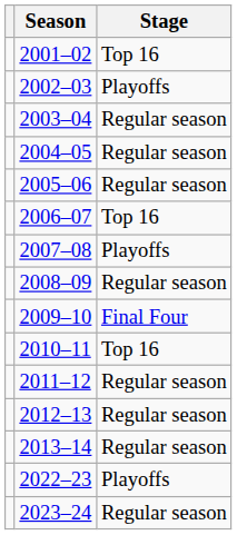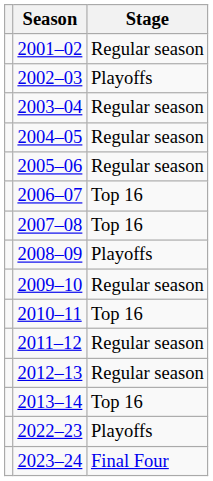 <table class="wikitable">
 <tr>
 <th></th>
 <th>Season</th>
 <th>Stage</th>
 </tr>
 <tr>
 <td></td>
 <td><a href='#'>2001–02</a></td>
-<td>Top 16</td>
+<td>Regular season</td>
 </tr>
 <tr>
 <td></td>
 <td><a href='#'>2002–03</a></td>
 <td>Playoffs</td>
 </tr>
 <tr>
 <td></td>
 <td><a href='#'>2003–04</a></td>
 <td>Regular season</td>
 </tr>
 <tr>
 <td></td>
 <td><a href='#'>2004–05</a></td>
 <td>Regular season</td>
 </tr>
 <tr>
 <td></td>
 <td><a href='#'>2005–06</a></td>
 <td>Regular season</td>
 </tr>
 <tr>
 <td></td>
 <td><a href='#'>2006–07</a></td>
 <td>Top 16</td>
 </tr>
 <tr>
 <td></td>
 <td><a href='#'>2007–08</a></td>
+<td>Top 16</td>
+</tr>
+<tr>
+<td></td>
+<td><a href='#'>2008–09</a></td>
 <td>Playoffs</td>
 </tr>
 <tr>
 <td></td>
-<td><a href='#'>2008–09</a></td>
+<td><a href='#'>2009–10</a></td>
 <td>Regular season</td>
-</tr>
-<tr>
-<td></td>
-<td><a href='#'>2009–10</a></td>
-<td><a href='#'>Final Four</a></td>
 </tr>
 <tr>
 <td></td>
 <td><a href='#'>2010–11</a></td>
 <td>Top 16</td>
 </tr>
 <tr>
 <td></td>
 <td><a href='#'>2011–12</a></td>
 <td>Regular season</td>
 </tr>
 <tr>
 <td></td>
 <td><a href='#'>2012–13</a></td>
 <td>Regular season</td>
 </tr>
 <tr>
 <td></td>
 <td><a href='#'>2013–14</a></td>
-<td>Regular season</td>
+<td>Top 16</td>
 </tr>
 <tr>
 <td></td>
 <td><a href='#'>2022–23</a></td>
 <td>Playoffs</td>
 </tr>
 <tr>
 <td></td>
 <td><a href='#'>2023–24</a></td>
-<td>Regular season</td>
+<td><a href='#'>Final Four</a></td>
 </tr>
 </table>
